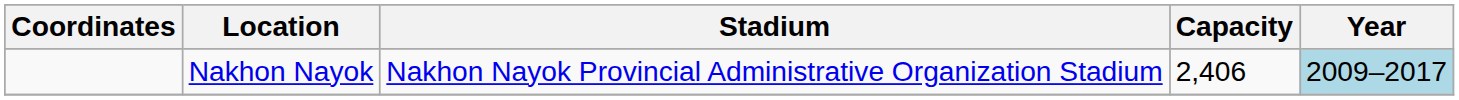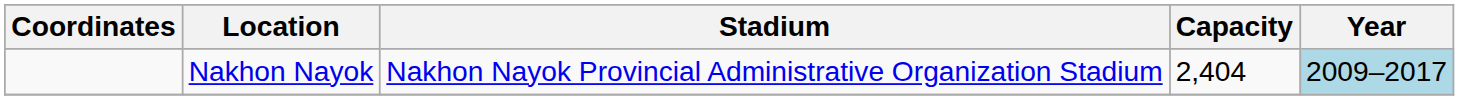 <table class="wikitable sortable">
 <tr>
 <th>Coordinates</th>
 <th>Location</th>
 <th>Stadium</th>
 <th>Capacity</th>
 <th>Year</th>
 </tr>
 <tr>
 <td></td>
 <td><a href='#'>Nakhon Nayok</a></td>
 <td><a href='#'>Nakhon Nayok Provincial Administrative Organization Stadium</a></td>
-<td>2,406</td>
+<td>2,404</td>
 <td style="background: lightblue;">2009–2017</td>
 </tr>
 <tr>
 </tr>
 </table>
